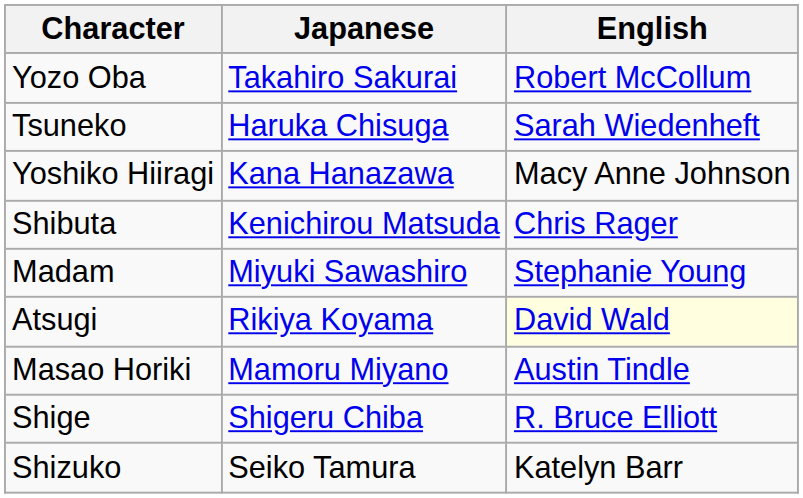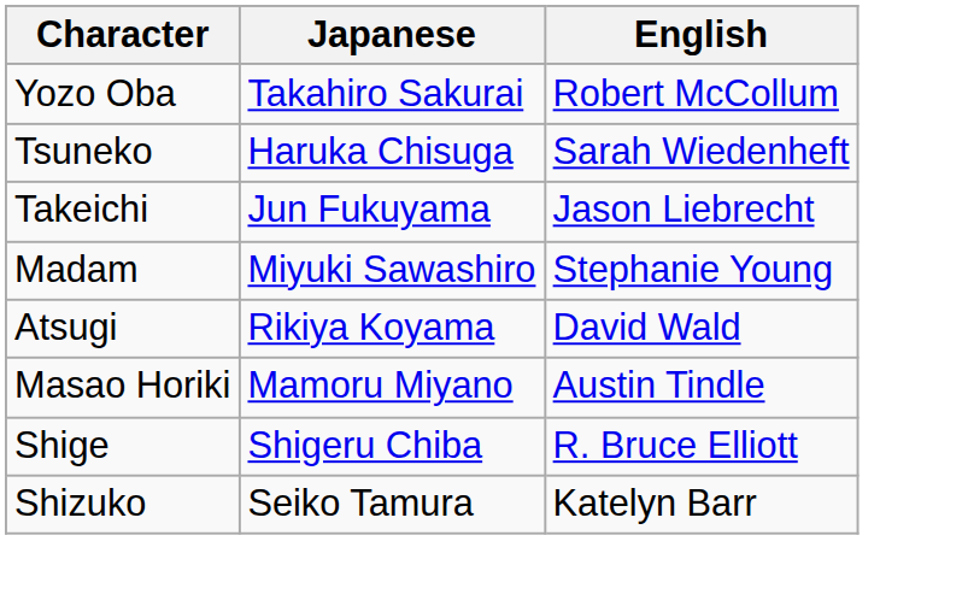 <table class="wikitable">
 <tr>
 <th>Character</th>
 <th>Japanese</th>
 <th>English</th>
 </tr>
 <tr>
 <td>Yozo Oba</td>
 <td><a href='#'>Takahiro Sakurai</a></td>
 <td><a href='#'>Robert McCollum</a></td>
 </tr>
 <tr>
 <td>Tsuneko</td>
 <td><a href='#'>Haruka Chisuga</a></td>
 <td><a href='#'>Sarah Wiedenheft</a></td>
 </tr>
 <tr>
-<td>Yoshiko Hiiragi</td>
-<td><a href='#'>Kana Hanazawa</a></td>
-<td>Macy Anne Johnson</td>
-</tr>
-<tr>
-<td>Shibuta</td>
-<td><a href='#'>Kenichirou Matsuda</a></td>
-<td><a href='#'>Chris Rager</a></td>
+<td>Takeichi</td>
+<td><a href='#'>Jun Fukuyama</a></td>
+<td><a href='#'>Jason Liebrecht</a></td>
 </tr>
 <tr>
 <td>Madam</td>
 <td><a href='#'>Miyuki Sawashiro</a></td>
 <td><a href='#'>Stephanie Young</a></td>
 </tr>
 <tr>
 <td>Atsugi</td>
 <td><a href='#'>Rikiya Koyama</a></td>
-<td style="background: lightyellow;"><a href='#'>David Wald</a></td>
+<td><a href='#'>David Wald</a></td>
 </tr>
 <tr>
 <td>Masao Horiki</td>
 <td><a href='#'>Mamoru Miyano</a></td>
 <td><a href='#'>Austin Tindle</a></td>
 </tr>
 <tr>
 <td>Shige</td>
 <td><a href='#'>Shigeru Chiba</a></td>
 <td><a href='#'>R. Bruce Elliott</a></td>
 </tr>
 <tr>
 <td>Shizuko</td>
 <td>Seiko Tamura</td>
 <td>Katelyn Barr</td>
 </tr>
 </table>
